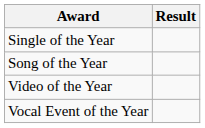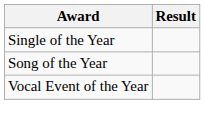 <table class=wikitable>
 <tr>
 <th>Award</th>
 <th>Result</th>
 </tr>
 <tr>
 <td>Single of the Year</td>
 <td></td>
 </tr>
 <tr>
 <td>Song of the Year</td>
 <td></td>
 </tr>
 <tr>
-<td>Video of the Year</td>
-<td></td>
-</tr>
-<tr>
 <td>Vocal Event of the Year</td>
 <td></td>
 </tr>
 </table>
